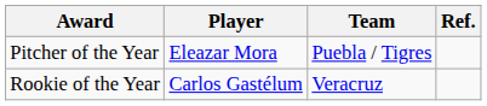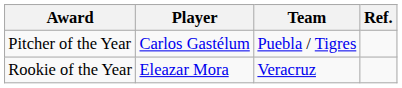 <table class="wikitable">
 <tr>
 <th>Award</th>
 <th>Player</th>
 <th>Team</th>
 <th>Ref.</th>
 </tr>
 <tr>
 <td scope="row">Pitcher of the Year</td>
-<td> <a href='#'>Eleazar Mora</a></td>
+<td> <a href='#'>Carlos Gastélum</a></td>
 <td><a href='#'>Puebla</a> / <a href='#'>Tigres</a></td>
 <td align=center></td>
 </tr>
 <tr>
 <td scope="row">Rookie of the Year</td>
-<td> <a href='#'>Carlos Gastélum</a></td>
+<td> <a href='#'>Eleazar Mora</a></td>
 <td><a href='#'>Veracruz</a></td>
 <td align=center></td>
 </tr>
 </table>
